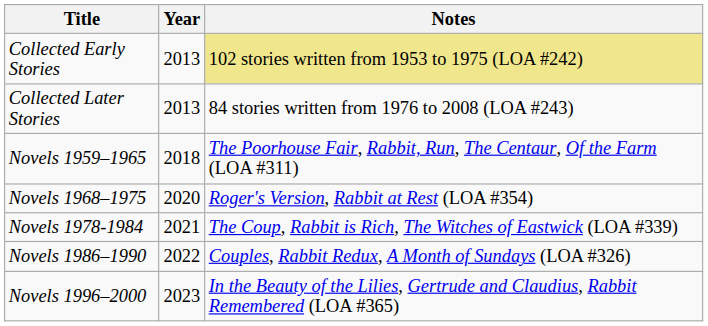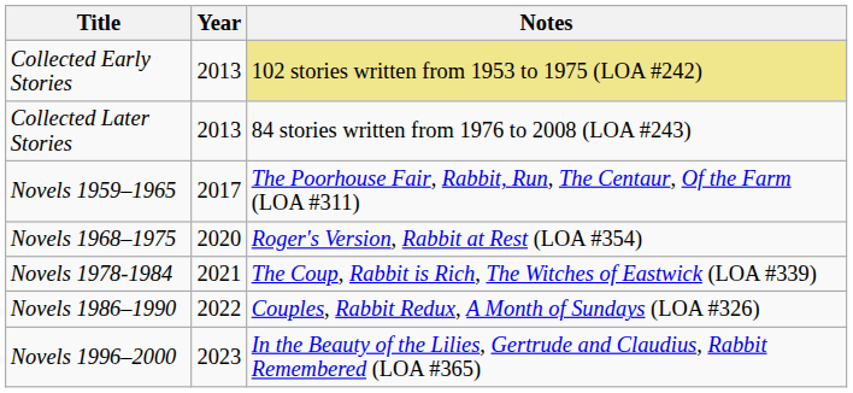 <table class="wikitable">
 <tr>
 <th>Title</th>
 <th>Year</th>
 <th>Notes</th>
 </tr>
 <tr>
 <td><em>Collected Early Stories</em></td>
 <td>2013</td>
 <td style="background: khaki;">102 stories written from 1953 to 1975 (LOA #242)</td>
 </tr>
 <tr>
 <td><em>Collected Later Stories</em></td>
 <td>2013</td>
 <td>84 stories written from 1976 to 2008 (LOA #243)</td>
 </tr>
 <tr>
 <td><em>Novels 1959‒1965</em></td>
-<td>2018</td>
+<td>2017</td>
 <td><em><a href='#'>The Poorhouse Fair</a></em>, <em><a href='#'>Rabbit, Run</a></em>, <em><a href='#'>The Centaur</a></em>, <em><a href='#'>Of the Farm</a></em> (LOA #311)</td>
 </tr>
 <tr>
 <td><em>Novels 1968‒1975</em></td>
 <td>2020</td>
 <td><em><a href='#'>Roger's Version</a></em>, <em><a href='#'>Rabbit at Rest</a></em> (LOA #354)</td>
 </tr>
 <tr>
 <td><em>Novels 1978-1984</em></td>
 <td>2021</td>
 <td><em><a href='#'>The Coup</a></em>, <em><a href='#'>Rabbit is Rich</a></em>, <em><a href='#'>The Witches of Eastwick</a></em> (LOA #339)</td>
 </tr>
 <tr>
 <td><em>Novels 1986–1990</em></td>
 <td>2022</td>
 <td><em><a href='#'>Couples</a></em>, <em><a href='#'>Rabbit Redux</a></em>, <em><a href='#'>A Month of Sundays</a></em> (LOA #326)</td>
 </tr>
 <tr>
 <td><em>Novels 1996–2000</em></td>
 <td>2023</td>
 <td><em><a href='#'>In the Beauty of the Lilies</a></em>, <em><a href='#'>Gertrude and Claudius</a></em>, <em><a href='#'>Rabbit Remembered</a></em> (LOA #365)</td>
 </tr>
 </table>
